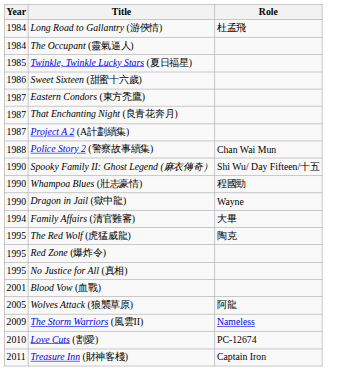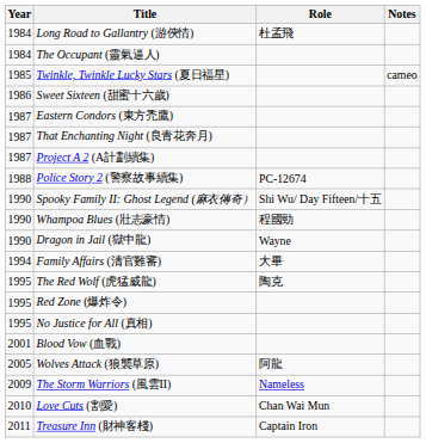 <table class="wikitable sortable">
 <tr>
 <th>Year</th>
 <th>Title</th>
 <th>Role</th>
+<th class="unsortable">Notes</th>
 </tr>
 <tr>
 <td>1984</td>
 <td><em>Long Road to Gallantry</em> (游俠情)</td>
 <td>杜孟飛</td>
+<td></td>
 </tr>
 <tr>
 <td>1984</td>
 <td><em>The Occupant</em> (靈氣逼人)</td>
+<td></td>
 <td></td>
 </tr>
 <tr>
 <td>1985</td>
 <td><em><a href='#'>Twinkle, Twinkle Lucky Stars</a></em> (夏日福星)</td>
 <td></td>
+<td>cameo</td>
 </tr>
 <tr>
 <td>1986</td>
 <td><em>Sweet Sixteen</em> (甜蜜十六歲)</td>
+<td></td>
 <td></td>
 </tr>
 <tr>
 <td>1987</td>
 <td><em>Eastern Condors</em> (東方禿鷹)</td>
 <td></td>
+<td></td>
 </tr>
 <tr>
 <td>1987</td>
 <td><em>That Enchanting Night</em> (良青花奔月)</td>
+<td></td>
 <td></td>
 </tr>
 <tr>
 <td>1987</td>
 <td><em><a href='#'>Project A 2</a></em> (A計劃續集)</td>
 <td></td>
+<td></td>
 </tr>
 <tr>
 <td>1988</td>
 <td><em><a href='#'>Police Story 2</a></em> (警察故事續集)</td>
-<td>Chan Wai Mun</td>
+<td>PC-12674</td>
+<td></td>
 </tr>
 <tr>
 <td>1990</td>
 <td><em>Spooky Family II: Ghost Legend (麻衣傳奇）</em></td>
 <td>Shi Wu/ Day Fifteen/十五</td>
+<td></td>
 </tr>
 <tr>
 <td>1990</td>
 <td><em>Whampoa Blues</em> (壯志豪情)</td>
 <td>程國勁</td>
+<td></td>
 </tr>
 <tr>
 <td>1990</td>
 <td><em>Dragon in Jail</em> (獄中龍)</td>
 <td>Wayne</td>
+<td></td>
 </tr>
 <tr>
 <td>1994</td>
 <td><em>Family Affairs</em> (清官難審)</td>
 <td>大畢</td>
+<td></td>
 </tr>
 <tr>
 <td>1995</td>
 <td><em>The Red Wolf</em> (虎猛威龍)</td>
 <td>陶克</td>
+<td></td>
 </tr>
 <tr>
 <td>1995</td>
 <td><em>Red Zone</em> (爆炸令)</td>
+<td></td>
 <td></td>
 </tr>
 <tr>
 <td>1995</td>
 <td><em>No Justice for All</em> (真相)</td>
 <td></td>
+<td></td>
 </tr>
 <tr>
 <td>2001</td>
 <td><em>Blood Vow</em> (血戰)</td>
+<td></td>
 <td></td>
 </tr>
 <tr>
 <td>2005</td>
 <td><em>Wolves Attack</em> (狼襲草原)</td>
 <td>阿龍</td>
+<td></td>
 </tr>
 <tr>
 <td>2009</td>
 <td><em><a href='#'>The Storm Warriors</a></em> (風雲II)</td>
 <td><a href='#'>Nameless</a></td>
+<td></td>
 </tr>
 <tr>
 <td>2010</td>
 <td><em><a href='#'>Love Cuts</a></em> (割愛)</td>
-<td>PC-12674</td>
+<td>Chan Wai Mun</td>
+<td></td>
 </tr>
 <tr>
 <td>2011</td>
 <td><em><a href='#'>Treasure Inn</a></em> (財神客棧)</td>
 <td>Captain Iron</td>
+<td></td>
 </tr>
 </table>
